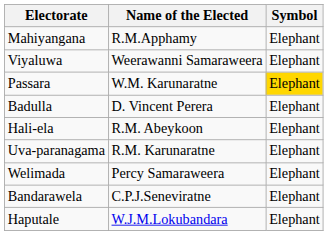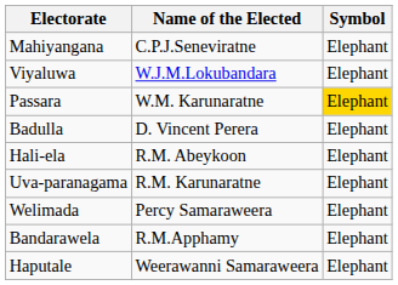 <table class="wikitable" border="1">
 <tr>
 <th>Electorate</th>
 <th>Name of the Elected</th>
 <th>Symbol</th>
 </tr>
 <tr>
 <td>Mahiyangana</td>
-<td>R.M.Apphamy</td>
+<td>C.P.J.Seneviratne</td>
 <td>Elephant</td>
 </tr>
 <tr>
 <td>Viyaluwa</td>
-<td>Weerawanni Samaraweera</td>
+<td><a href='#'>W.J.M.Lokubandara</a></td>
 <td>Elephant</td>
 </tr>
 <tr>
 <td>Passara</td>
 <td>W.M. Karunaratne</td>
 <td style="background: gold;">Elephant</td>
 </tr>
 <tr>
 <td>Badulla</td>
 <td>D. Vincent Perera</td>
 <td>Elephant</td>
 </tr>
 <tr>
 <td>Hali-ela</td>
 <td>R.M. Abeykoon</td>
 <td>Elephant</td>
 </tr>
 <tr>
 <td>Uva-paranagama</td>
 <td>R.M. Karunaratne</td>
 <td>Elephant</td>
 </tr>
 <tr>
 <td>Welimada</td>
 <td>Percy Samaraweera</td>
 <td>Elephant</td>
 </tr>
 <tr>
 <td>Bandarawela</td>
-<td>C.P.J.Seneviratne</td>
+<td>R.M.Apphamy</td>
 <td>Elephant</td>
 </tr>
 <tr>
 <td>Haputale</td>
-<td><a href='#'>W.J.M.Lokubandara</a></td>
+<td>Weerawanni Samaraweera</td>
 <td>Elephant</td>
 </tr>
 </table>
